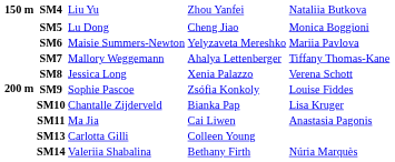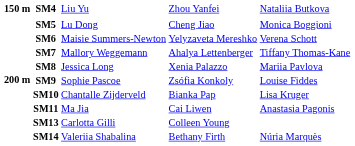 <table>
 <tr>
 <th rowspan="2">150 m</th>
 </tr>
 <tr>
 <th>SM4</th>
 <td> <a href='#'>Liu Yu</a></td>
 <td> <a href='#'>Zhou Yanfei</a></td>
 <td> <a href='#'>Nataliia Butkova</a></td>
 </tr>
 <tr>
 <th rowspan="10">200 m</th>
 </tr>
 <tr>
 <th>SM5</th>
 <td> <a href='#'>Lu Dong</a></td>
 <td> <a href='#'>Cheng Jiao</a></td>
 <td> <a href='#'>Monica Boggioni</a></td>
 </tr>
 <tr>
 <th>SM6</th>
 <td> <a href='#'>Maisie Summers-Newton</a></td>
 <td> <a href='#'>Yelyzaveta Mereshko</a></td>
-<td> <a href='#'>Mariia Pavlova</a></td>
+<td> <a href='#'>Verena Schott</a></td>
 </tr>
 <tr>
 <th>SM7</th>
 <td> <a href='#'>Mallory Weggemann</a></td>
 <td> <a href='#'>Ahalya Lettenberger</a></td>
 <td> <a href='#'>Tiffany Thomas-Kane</a></td>
 </tr>
 <tr>
 <th>SM8</th>
 <td> <a href='#'>Jessica Long</a></td>
 <td> <a href='#'>Xenia Palazzo</a></td>
-<td> <a href='#'>Verena Schott</a></td>
+<td> <a href='#'>Mariia Pavlova</a></td>
 </tr>
 <tr>
 <th>SM9</th>
 <td> <a href='#'>Sophie Pascoe</a></td>
 <td> <a href='#'>Zsófia Konkoly</a></td>
 <td> <a href='#'>Louise Fiddes</a></td>
 </tr>
 <tr>
 <th>SM10</th>
 <td> <a href='#'>Chantalle Zijderveld</a></td>
 <td> <a href='#'>Bianka Pap</a></td>
 <td> <a href='#'>Lisa Kruger</a></td>
 </tr>
 <tr>
 <th>SM11</th>
 <td> <a href='#'>Ma Jia</a></td>
 <td> <a href='#'>Cai Liwen</a></td>
 <td> <a href='#'>Anastasia Pagonis</a></td>
 </tr>
 <tr>
 <th>SM13</th>
 <td> <a href='#'>Carlotta Gilli</a></td>
 <td> <a href='#'>Colleen Young</a></td>
 <td></td>
 </tr>
 <tr>
 <th>SM14</th>
 <td> <a href='#'>Valeriia Shabalina</a></td>
 <td> <a href='#'>Bethany Firth</a></td>
 <td> <a href='#'>Núria Marquès</a></td>
 </tr>
 </table>
